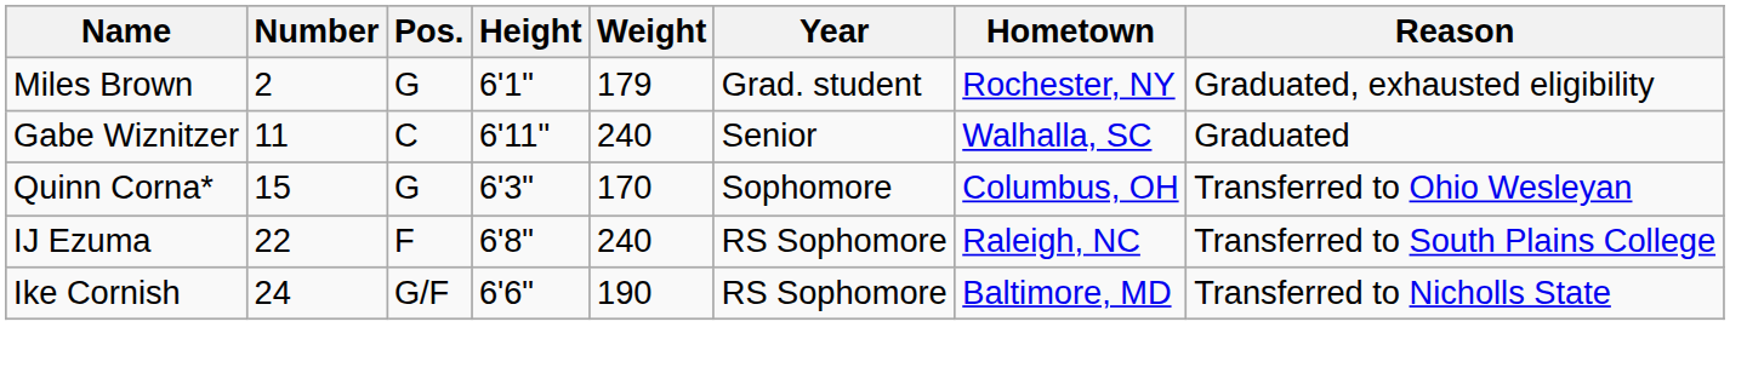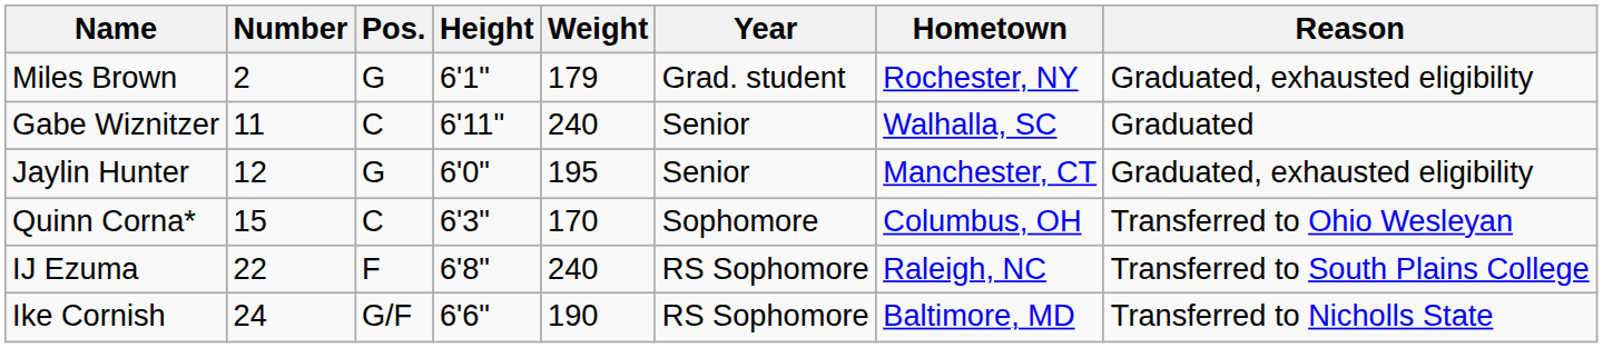 <table class="wikitable sortable" border="1">
 <tr align=center>
 <th style= >Name</th>
 <th style= >Number</th>
 <th style= >Pos.</th>
 <th style= >Height</th>
 <th style= >Weight</th>
 <th style= >Year</th>
 <th style= >Hometown</th>
 <th style= >Reason</th>
 </tr>
 <tr>
 <td>Miles Brown</td>
 <td>2</td>
 <td>G</td>
 <td>6'1"</td>
 <td>179</td>
 <td>Grad. student</td>
 <td><a href='#'>Rochester, NY</a></td>
 <td>Graduated, exhausted eligibility</td>
 </tr>
 <tr>
 <td>Gabe Wiznitzer</td>
 <td>11</td>
 <td>C</td>
 <td>6'11"</td>
 <td>240</td>
 <td>Senior</td>
 <td><a href='#'>Walhalla, SC</a></td>
 <td>Graduated</td>
 </tr>
 <tr>
+<td>Jaylin Hunter</td>
+<td>12</td>
+<td>G</td>
+<td>6'0"</td>
+<td>195</td>
+<td>Senior</td>
+<td><a href='#'>Manchester, CT</a></td>
+<td>Graduated, exhausted eligibility</td>
+</tr>
+<tr>
 <td>Quinn Corna*</td>
 <td>15</td>
-<td>G</td>
+<td>C</td>
 <td>6'3"</td>
 <td>170</td>
 <td>Sophomore</td>
 <td><a href='#'>Columbus, OH</a></td>
 <td>Transferred to <a href='#'>Ohio Wesleyan</a></td>
 </tr>
 <tr>
 <td>IJ Ezuma</td>
 <td>22</td>
 <td>F</td>
 <td>6'8"</td>
 <td>240</td>
 <td>RS Sophomore</td>
 <td><a href='#'>Raleigh, NC</a></td>
 <td>Transferred to <a href='#'>South Plains College</a></td>
 </tr>
 <tr>
 <td>Ike Cornish</td>
 <td>24</td>
 <td>G/F</td>
 <td>6'6"</td>
 <td>190</td>
 <td>RS Sophomore</td>
 <td><a href='#'>Baltimore, MD</a></td>
 <td>Transferred to <a href='#'>Nicholls State</a></td>
 </tr>
 </table>
